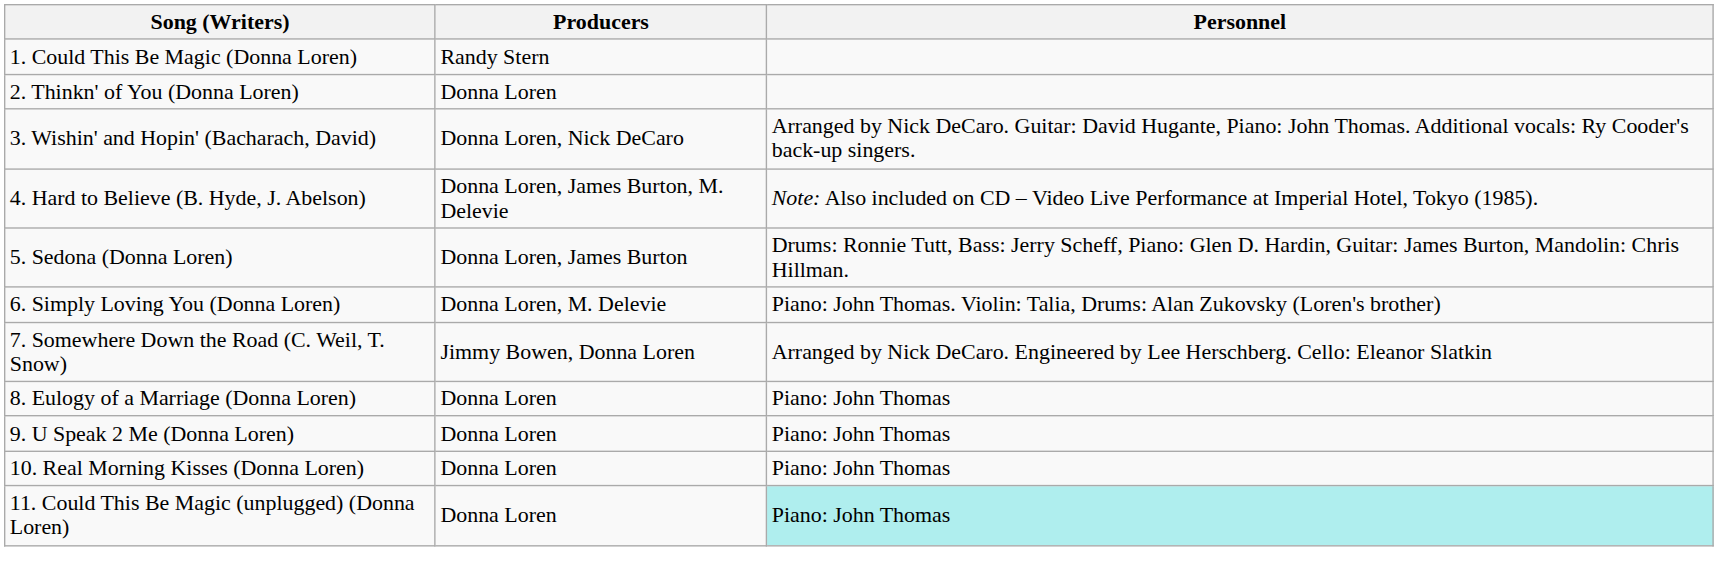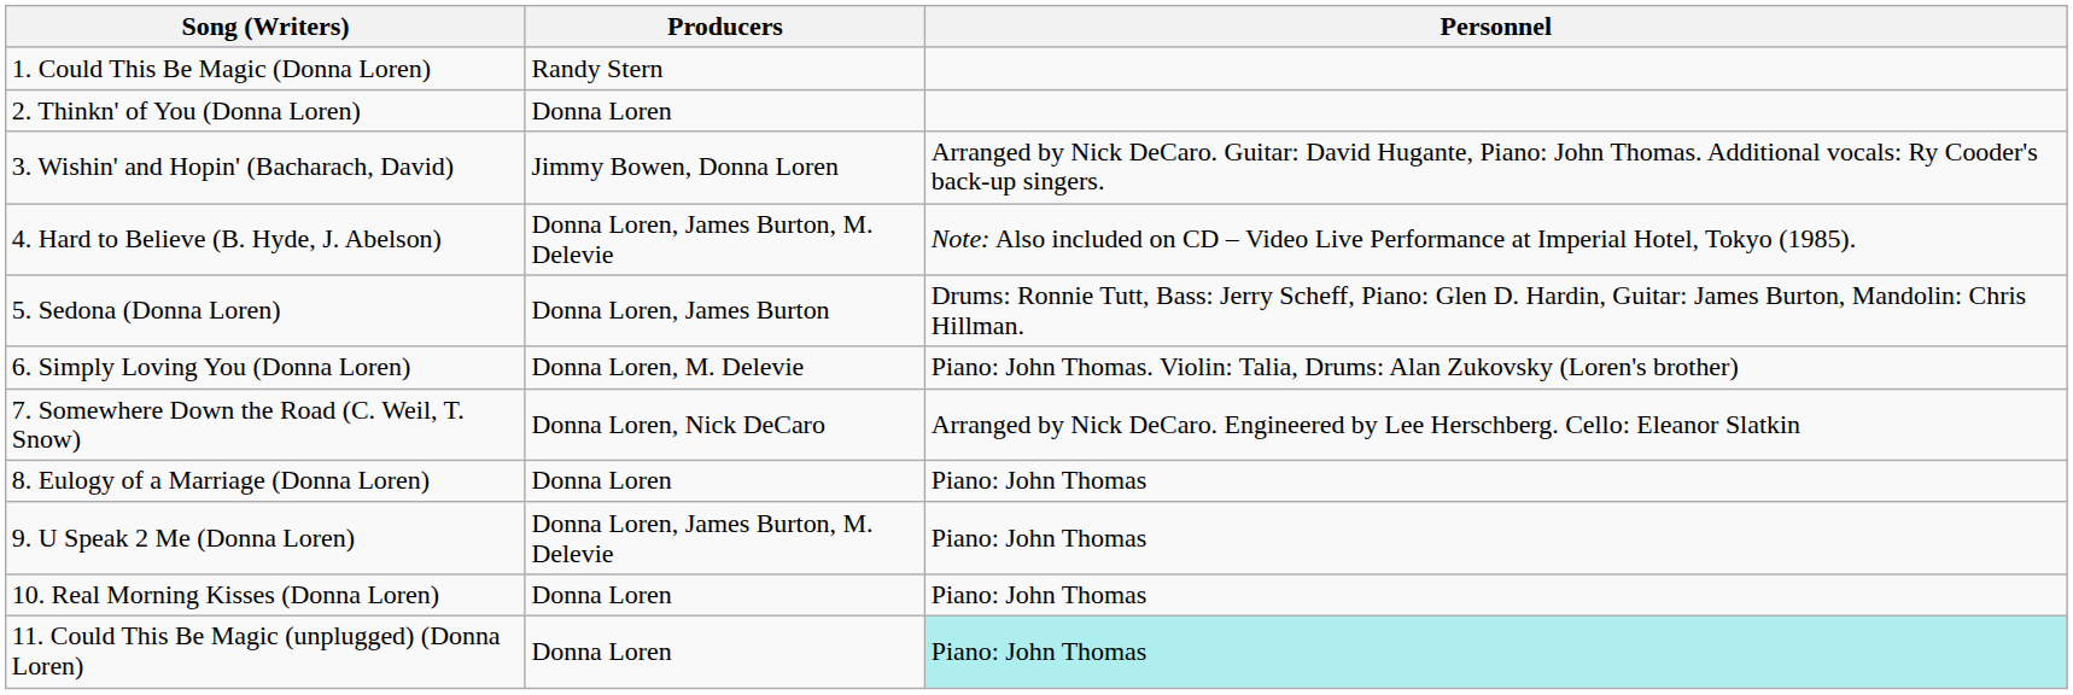 <table class="wikitable">
 <tr>
 <th><strong>Song (Writers)</strong></th>
 <th><strong>Producers</strong></th>
 <th><strong>Personnel</strong></th>
 </tr>
 <tr>
 <td>1. Could This Be Magic (Donna Loren)</td>
 <td>Randy Stern</td>
 <td></td>
 </tr>
 <tr>
 <td>2. Thinkn' of You (Donna Loren)</td>
 <td>Donna Loren</td>
 <td></td>
 </tr>
 <tr>
 <td>3. Wishin' and Hopin' (Bacharach, David)</td>
-<td>Donna Loren, Nick DeCaro</td>
+<td>Jimmy Bowen, Donna Loren</td>
 <td>Arranged by Nick DeCaro. Guitar: David Hugante, Piano: John Thomas. Additional vocals: Ry Cooder's back-up singers.</td>
 </tr>
 <tr>
 <td>4. Hard to Believe (B. Hyde, J. Abelson)</td>
 <td>Donna Loren, James Burton, M. Delevie</td>
 <td><em>Note:</em> Also included on CD – Video Live Performance at Imperial Hotel, Tokyo (1985).</td>
 </tr>
 <tr>
 <td>5. Sedona (Donna Loren)</td>
 <td>Donna Loren, James Burton</td>
 <td>Drums: Ronnie Tutt, Bass: Jerry Scheff, Piano: Glen D. Hardin, Guitar: James Burton, Mandolin: Chris Hillman.</td>
 </tr>
 <tr>
 <td>6. Simply Loving You (Donna Loren)</td>
 <td>Donna Loren, M. Delevie</td>
 <td>Piano: John Thomas. Violin: Talia, Drums: Alan Zukovsky (Loren's brother)</td>
 </tr>
 <tr>
 <td>7. Somewhere Down the Road (C. Weil, T. Snow)</td>
-<td>Jimmy Bowen, Donna Loren</td>
+<td>Donna Loren, Nick DeCaro</td>
 <td>Arranged by Nick DeCaro. Engineered by Lee Herschberg. Cello: Eleanor Slatkin</td>
 </tr>
 <tr>
 <td>8. Eulogy of a Marriage (Donna Loren)</td>
 <td>Donna Loren</td>
 <td>Piano: John Thomas</td>
 </tr>
 <tr>
 <td>9. U Speak 2 Me (Donna Loren)</td>
-<td>Donna Loren</td>
+<td>Donna Loren, James Burton, M. Delevie</td>
 <td>Piano: John Thomas</td>
 </tr>
 <tr>
 <td>10. Real Morning Kisses (Donna Loren)</td>
 <td>Donna Loren</td>
 <td>Piano: John Thomas</td>
 </tr>
 <tr>
 <td>11. Could This Be Magic (unplugged) (Donna Loren)</td>
 <td>Donna Loren</td>
 <td style="background: paleturquoise;">Piano: John Thomas</td>
 </tr>
 </table>
